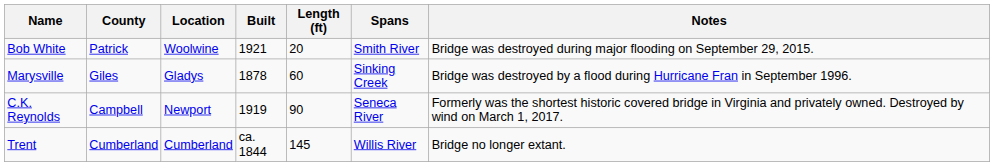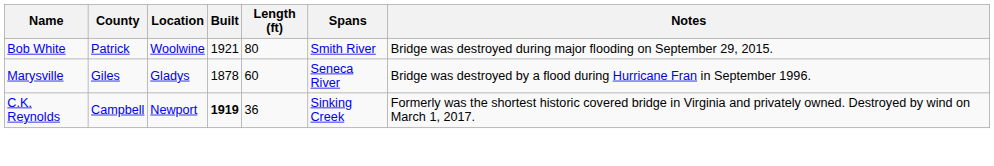 <table class="wikitable sortable">
 <tr>
 <th>Name</th>
 <th>County</th>
 <th>Location</th>
 <th>Built</th>
 <th>Length (ft)</th>
 <th>Spans</th>
 <th>Notes</th>
 </tr>
 <tr>
 <td><a href='#'>Bob White</a></td>
 <td><a href='#'>Patrick</a></td>
 <td><a href='#'>Woolwine</a></td>
 <td>1921</td>
-<td>20</td>
+<td>80</td>
 <td><a href='#'>Smith River</a></td>
 <td>Bridge was destroyed during major flooding on September 29, 2015.</td>
 </tr>
 <tr>
 <td><a href='#'>Marysville</a></td>
 <td><a href='#'>Giles</a></td>
 <td><a href='#'>Gladys</a></td>
 <td>1878</td>
 <td>60</td>
-<td><a href='#'>Sinking Creek</a></td>
+<td><a href='#'>Seneca River</a></td>
 <td>Bridge was destroyed by a flood during <a href='#'>Hurricane Fran</a> in September 1996.</td>
 </tr>
 <tr>
 <td><a href='#'>C.K. Reynolds</a></td>
 <td><a href='#'>Campbell</a></td>
 <td><a href='#'>Newport</a></td>
-<td>1919</td>
-<td>90</td>
-<td><a href='#'>Seneca River</a></td>
+<td><strong>1919</strong></td>
+<td>36</td>
+<td><a href='#'>Sinking Creek</a></td>
 <td>Formerly was the shortest historic covered bridge in Virginia and privately owned. Destroyed by wind on March 1, 2017.</td>
 </tr>
-<tr>
-<td><a href='#'>Trent</a></td>
-<td><a href='#'>Cumberland</a></td>
-<td><a href='#'>Cumberland</a></td>
-<td>ca. 1844</td>
-<td>145</td>
-<td><a href='#'>Willis River</a></td>
-<td>Bridge no longer extant.</td>
-</tr>
 </table>
